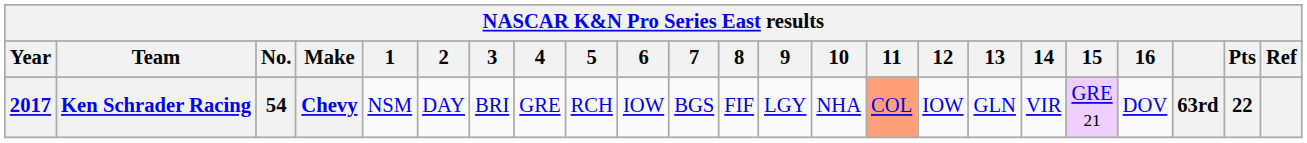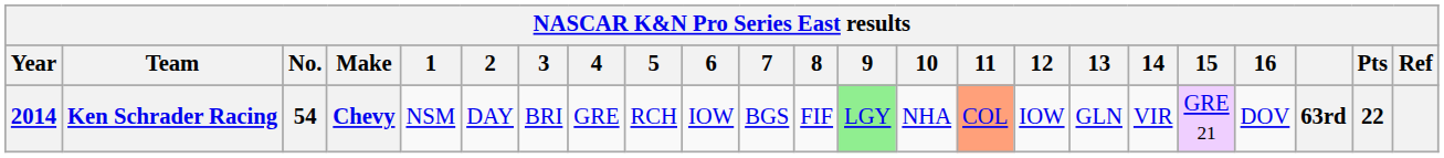 <table class="wikitable" style="text-align:center; font-size:75%">
 <tr>
 <th colspan=24><a href='#'>NASCAR K&N Pro Series East</a> results</th>
 </tr>
 <tr>
 <th>Year</th>
 <th>Team</th>
 <th>No.</th>
 <th>Make</th>
 <th>1</th>
 <th>2</th>
 <th>3</th>
 <th>4</th>
 <th>5</th>
 <th>6</th>
 <th>7</th>
 <th>8</th>
 <th>9</th>
 <th>10</th>
 <th>11</th>
 <th>12</th>
 <th>13</th>
 <th>14</th>
 <th>15</th>
 <th>16</th>
 <th></th>
 <th>Pts</th>
 <th>Ref</th>
 </tr>
 <tr>
-<th><a href='#'>2017</a></th>
+<th><a href='#'>2014</a></th>
 <th><a href='#'>Ken Schrader Racing</a></th>
 <th>54</th>
 <th><a href='#'>Chevy</a></th>
 <td><a href='#'>NSM</a></td>
 <td><a href='#'>DAY</a></td>
 <td><a href='#'>BRI</a></td>
 <td><a href='#'>GRE</a></td>
 <td><a href='#'>RCH</a></td>
 <td><a href='#'>IOW</a></td>
 <td><a href='#'>BGS</a></td>
 <td><a href='#'>FIF</a></td>
-<td><a href='#'>LGY</a></td>
+<td style="background: lightgreen;"><a href='#'>LGY</a></td>
 <td><a href='#'>NHA</a></td>
 <td style="background: lightsalmon;"><a href='#'>COL</a></td>
 <td><a href='#'>IOW</a></td>
 <td><a href='#'>GLN</a></td>
 <td><a href='#'>VIR</a></td>
 <td style="background:#EFCFFF;"><a href='#'>GRE</a><br><small>21</small></td>
 <td><a href='#'>DOV</a></td>
 <th>63rd</th>
 <th>22</th>
 <th></th>
 </tr>
 </table>
